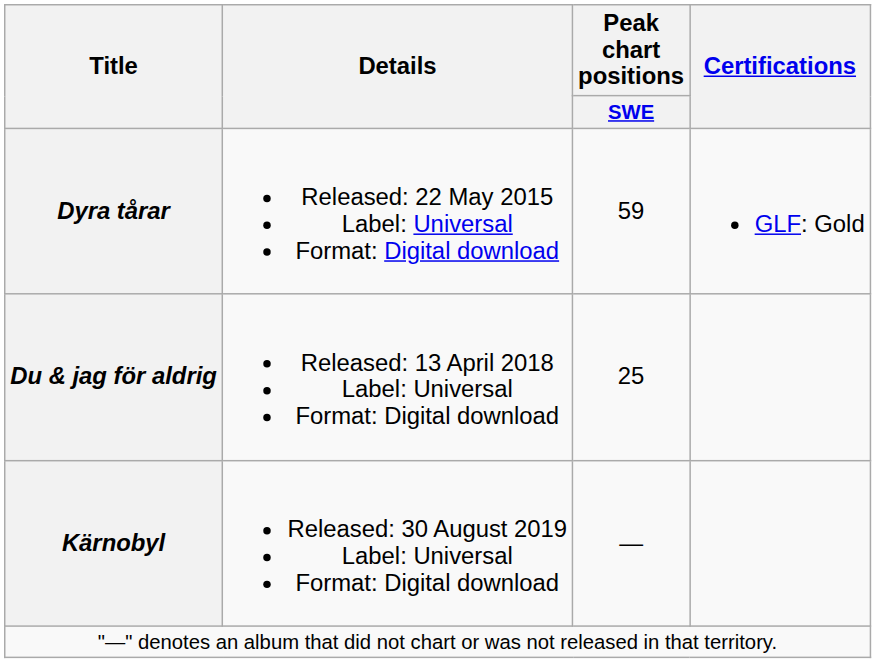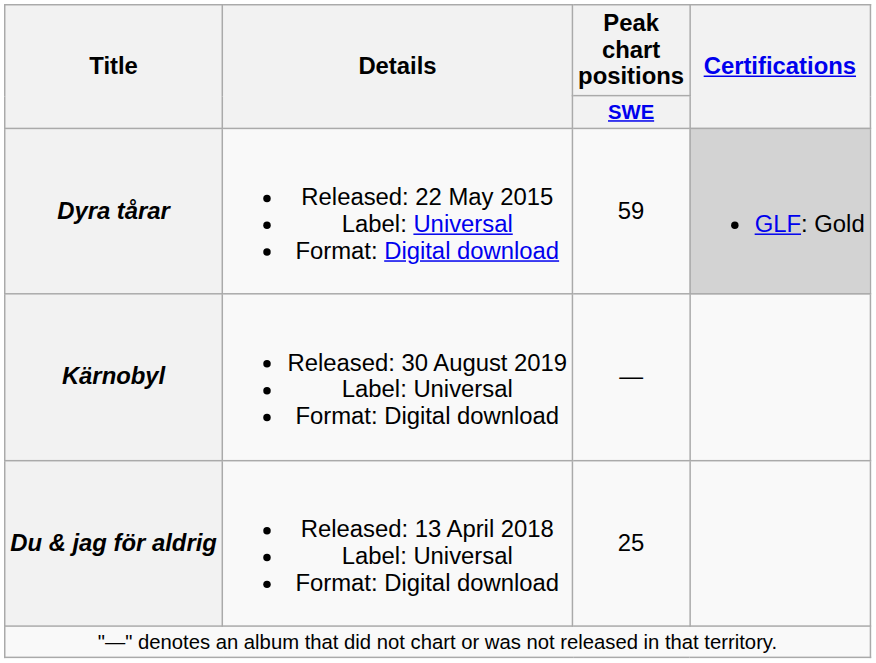 <table class="wikitable plainrowheaders" style="text-align:center;">
 <tr>
 <th scope="col" rowspan="2">Title</th>
 <th scope="col" rowspan="2">Details</th>
 <th scope="col">Peak chart positions</th>
 <th scope="col" rowspan="2"><a href='#'>Certifications</a></th>
 </tr>
 <tr>
 <th scope="col" style="width:3em;font-size:85%;"><a href='#'>SWE</a><br></th>
 </tr>
 <tr>
 <th scope="row"><em>Dyra tårar</em></th>
 <td><br><ul><li>Released: 22 May 2015</li><li>Label: <a href='#'>Universal</a></li><li>Format: <a href='#'>Digital download</a></li></ul></td>
 <td>59</td>
-<td><br><ul><li><a href='#'>GLF</a>: Gold</li></ul></td>
+<td style="background: lightgrey;"><br><ul><li><a href='#'>GLF</a>: Gold</li></ul></td>
+</tr>
+<tr>
+<th scope="row"><em>Kärnobyl</em></th>
+<td><br><ul><li>Released: 30 August 2019</li><li>Label: Universal</li><li>Format: Digital download</li></ul></td>
+<td>—</td>
+<td></td>
 </tr>
 <tr>
 <th scope="row"><em>Du & jag för aldrig</em></th>
 <td><br><ul><li>Released: 13 April 2018</li><li>Label: Universal</li><li>Format: Digital download</li></ul></td>
 <td>25</td>
 <td></td>
 </tr>
 <tr>
-<th scope="row"><em>Kärnobyl</em></th>
-<td><br><ul><li>Released: 30 August 2019</li><li>Label: Universal</li><li>Format: Digital download</li></ul></td>
-<td>—</td>
-<td></td>
-</tr>
-<tr>
 <td colspan="4" style="font-size:85%">"—" denotes an album that did not chart or was not released in that territory.</td>
 </tr>
 </table>
